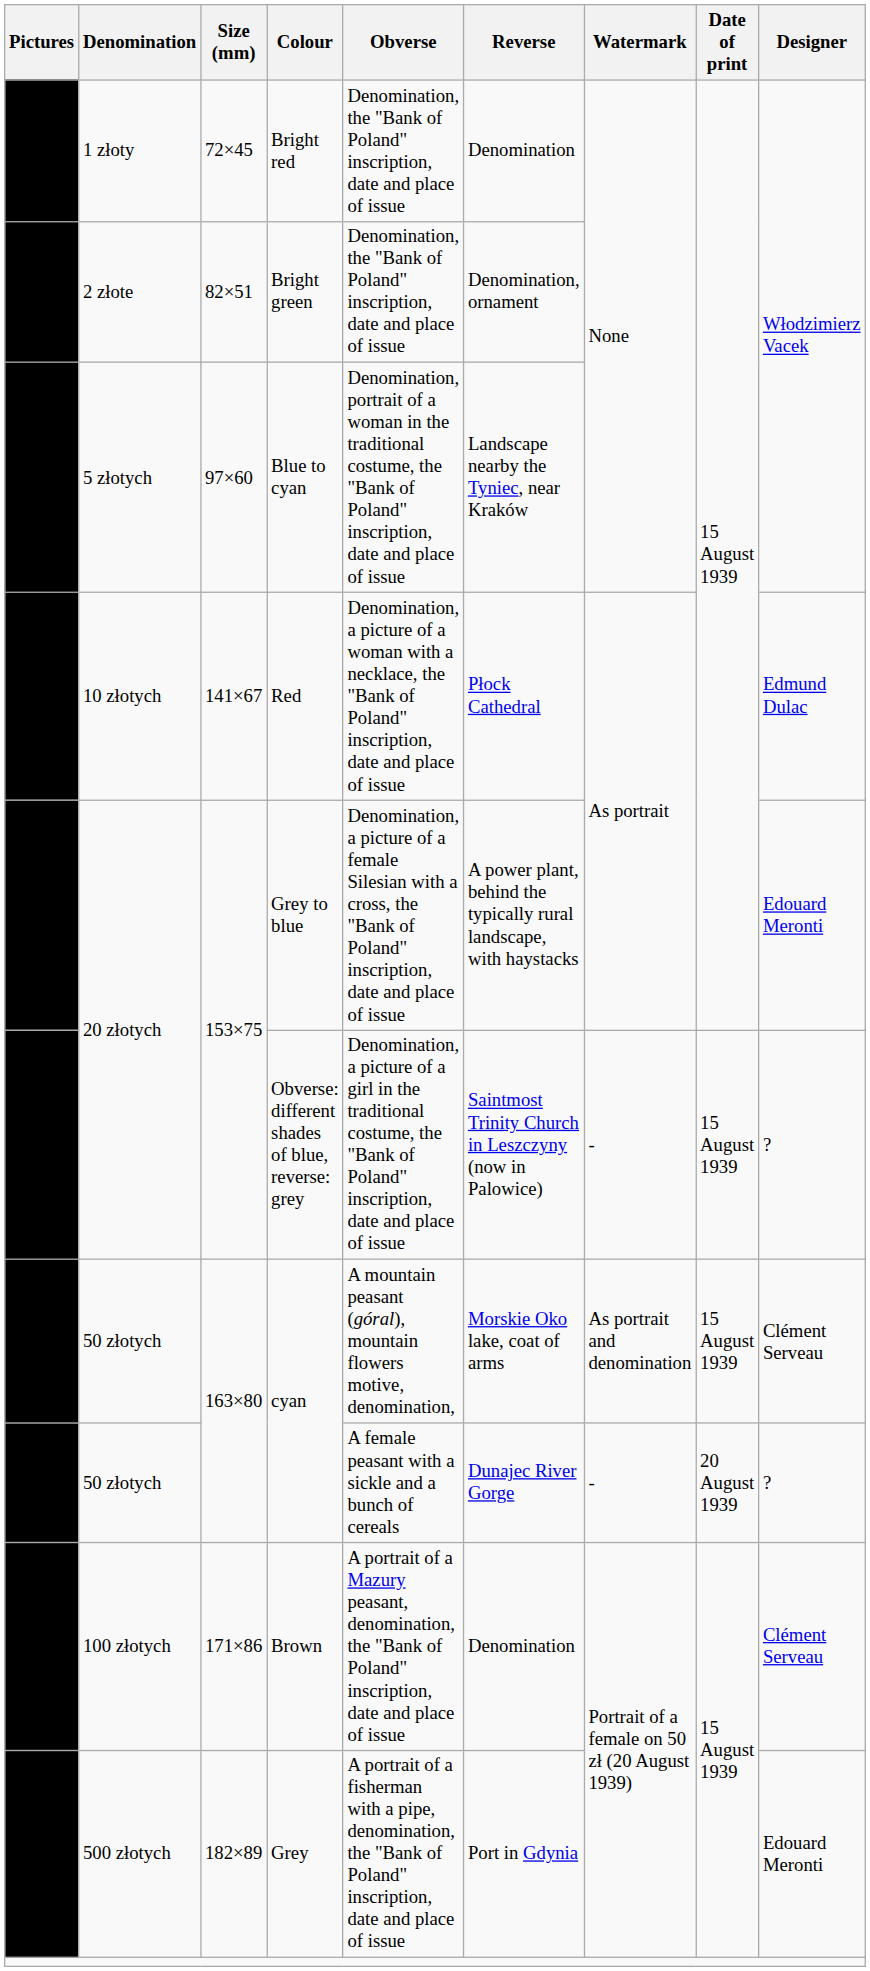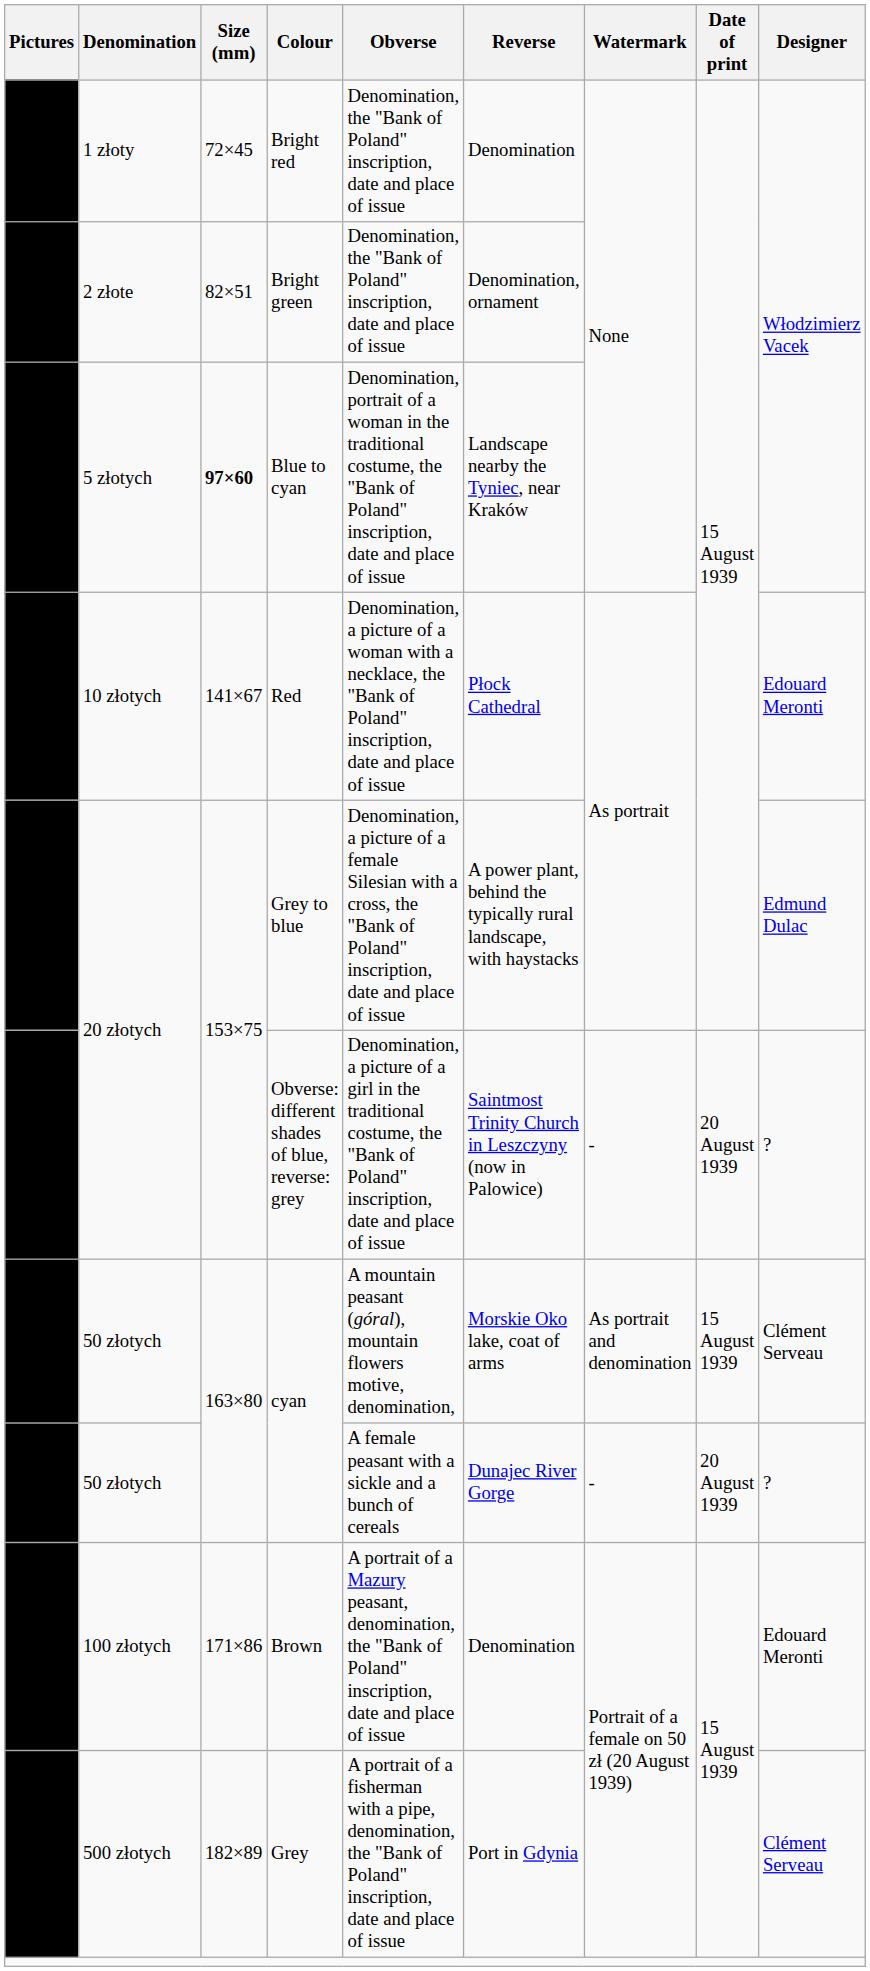 <table class="wikitable" style="font-size: 90%">
 <tr>
 <th>Pictures</th>
 <th>Denomination</th>
 <th>Size (mm)</th>
 <th>Colour</th>
 <th>Obverse</th>
 <th>Reverse</th>
 <th>Watermark</th>
 <th>Date of print</th>
 <th>Designer</th>
 </tr>
 <tr>
 <td align="center" bgcolor="#000000"></td>
 <td>1 złoty</td>
 <td>72×45</td>
 <td>Bright red</td>
 <td>Denomination, the "Bank of Poland" inscription, date and place of issue</td>
 <td>Denomination</td>
 <td rowspan="3">None</td>
 <td rowspan="5">15 August 1939</td>
 <td rowspan="3"><a href='#'>Włodzimierz Vacek</a></td>
 </tr>
 <tr>
 <td align="center" bgcolor="#000000"></td>
 <td>2 złote</td>
 <td>82×51</td>
 <td>Bright green</td>
 <td>Denomination, the "Bank of Poland" inscription, date and place of issue</td>
 <td>Denomination, ornament</td>
 </tr>
 <tr>
 <td align="center" bgcolor="#000000"></td>
 <td>5 złotych</td>
-<td>97×60</td>
+<td><strong>97×60</strong></td>
 <td>Blue to cyan</td>
 <td>Denomination, portrait of a woman in the traditional costume, the "Bank of Poland" inscription, date and place of issue</td>
 <td>Landscape nearby the <a href='#'>Tyniec</a>, near Kraków</td>
 </tr>
 <tr>
 <td align="center" bgcolor="#000000"></td>
 <td>10 złotych</td>
 <td>141×67</td>
 <td>Red</td>
 <td>Denomination, a picture of a woman with a necklace, the "Bank of Poland" inscription, date and place of issue</td>
 <td><a href='#'>Płock Cathedral</a></td>
 <td rowspan="2">As portrait</td>
-<td><a href='#'>Edmund Dulac</a></td>
+<td><a href='#'>Edouard Meronti</a></td>
 </tr>
 <tr>
 <td align="center" bgcolor="#000000"></td>
 <td rowspan="2">20 złotych</td>
 <td rowspan="2">153×75</td>
 <td>Grey to blue</td>
 <td>Denomination, a picture of a female Silesian with a cross, the "Bank of Poland" inscription, date and place of issue</td>
 <td>A power plant, behind the typically rural landscape, with haystacks</td>
-<td><a href='#'>Edouard Meronti</a></td>
+<td><a href='#'>Edmund Dulac</a></td>
 </tr>
 <tr>
 <td align="center" bgcolor="#000000"></td>
 <td>Obverse: different shades of blue, reverse: grey</td>
 <td>Denomination, a picture of a girl in the traditional costume, the "Bank of Poland" inscription, date and place of issue</td>
 <td><a href='#'>Saintmost Trinity Church in Leszczyny</a> (now in Palowice)</td>
 <td>-</td>
-<td>15 August 1939</td>
+<td>20 August 1939</td>
 <td>?</td>
 </tr>
 <tr>
 <td align="center" bgcolor="#000000"></td>
 <td>50 złotych</td>
 <td rowspan="2">163×80</td>
 <td rowspan="2">cyan</td>
 <td>A mountain peasant (<em>góral</em>), mountain flowers motive, denomination,</td>
 <td><a href='#'>Morskie Oko</a> lake, coat of arms</td>
 <td>As portrait and denomination</td>
 <td>15 August 1939</td>
 <td>Clément Serveau</td>
 </tr>
 <tr>
 <td align="center" bgcolor="#000000"></td>
 <td>50 złotych</td>
 <td>A female peasant with a sickle and a bunch of cereals</td>
 <td><a href='#'>Dunajec River Gorge</a></td>
 <td>-</td>
 <td>20 August 1939</td>
 <td>?</td>
 </tr>
 <tr>
 <td align="center" bgcolor="#000000"></td>
 <td>100 złotych</td>
 <td>171×86</td>
 <td>Brown</td>
 <td>A portrait of a <a href='#'>Mazury</a> peasant, denomination, the "Bank of Poland" inscription, date and place of issue</td>
 <td>Denomination</td>
 <td rowspan="2">Portrait of a female on 50 zł (20 August 1939)</td>
 <td rowspan="2">15 August 1939</td>
-<td><a href='#'>Clément Serveau</a></td>
+<td>Edouard Meronti</td>
 </tr>
 <tr>
 <td align="center" bgcolor="#000000"></td>
 <td>500 złotych</td>
 <td>182×89</td>
 <td>Grey</td>
 <td>A portrait of a fisherman with a pipe, denomination, the "Bank of Poland" inscription, date and place of issue</td>
 <td>Port in <a href='#'>Gdynia</a></td>
-<td>Edouard Meronti</td>
+<td><a href='#'>Clément Serveau</a></td>
 </tr>
 <tr>
 <td colspan="9"></td>
 </tr>
 </table>
